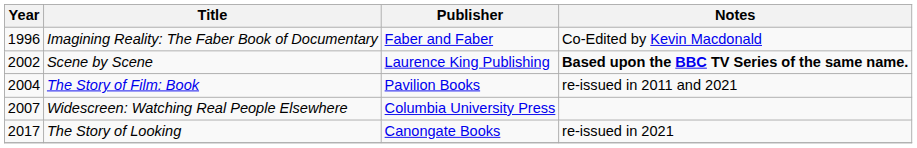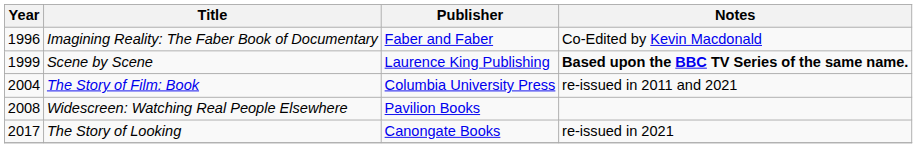 <table class="wikitable">
 <tr>
 <th>Year</th>
 <th>Title</th>
 <th>Publisher</th>
 <th>Notes</th>
 </tr>
 <tr>
 <td>1996</td>
 <td><em>Imagining Reality: The Faber Book of Documentary</em></td>
 <td><a href='#'>Faber and Faber</a></td>
 <td>Co-Edited by <a href='#'>Kevin Macdonald</a></td>
 </tr>
 <tr>
-<td>2002</td>
+<td>1999</td>
 <td><em>Scene by Scene</em></td>
 <td><a href='#'>Laurence King Publishing</a></td>
 <td><strong>Based upon the <a href='#'>BBC</a> TV Series of the same name.</strong></td>
 </tr>
 <tr>
 <td>2004</td>
 <td><em><a href='#'>The Story of Film: Book</a></em></td>
-<td><a href='#'>Pavilion Books</a></td>
+<td><a href='#'>Columbia University Press</a></td>
 <td>re-issued in 2011 and 2021</td>
 </tr>
 <tr>
-<td>2007</td>
+<td>2008</td>
 <td><em>Widescreen: Watching Real People Elsewhere</em> </td>
-<td><a href='#'>Columbia University Press</a></td>
+<td><a href='#'>Pavilion Books</a></td>
 <td></td>
 </tr>
 <tr>
 <td>2017</td>
 <td><em>The Story of Looking</em></td>
 <td><a href='#'>Canongate Books</a></td>
 <td>re-issued in 2021</td>
 </tr>
 <tr>
 </tr>
 </table>
